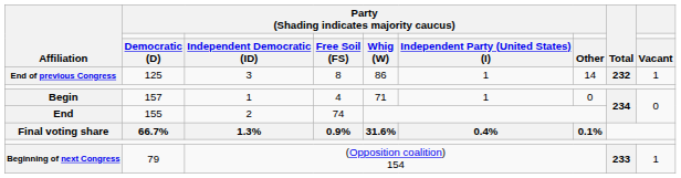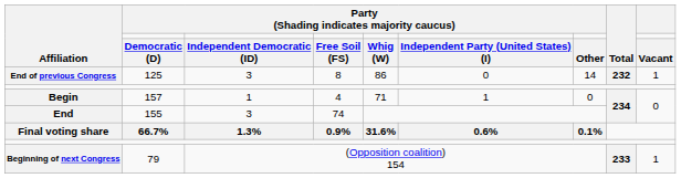 <table class=wikitable style="text-align:center">
 <tr valign=bottom>
 <th rowspan=3>Affiliation</th>
 <th colspan=6>Party <div>(Shading indicates majority caucus)</div></th>
 <th rowspan=3>Total</th>
 <th></th>
 </tr>
 <tr style="height:5px">
 <td></td>
 <td></td>
 <td></td>
 <td></td>
 <td></td>
 <td></td>
 <td></td>
 </tr>
 <tr valign=bottom>
 <th><a href='#'>Democratic</a><br>(D)</th>
 <th><a href='#'>Independent Democratic</a><br>(ID)</th>
 <th><a href='#'>Free Soil</a><br>(FS)</th>
 <th><a href='#'>Whig</a><br>(W)</th>
 <th><a href='#'>Independent Party (United States)</a><br>(I)</th>
 <th>Other</th>
 <th>Vacant</th>
 </tr>
 <tr>
 <th style="white-space:nowrap; font-size:80%;">End of <a href='#'>previous Congress</a></th>
 <td>125</td>
 <td>3</td>
 <td>8</td>
 <td>86</td>
-<td>1</td>
+<td>0</td>
 <td>14</td>
 <th>232</th>
 <td>1</td>
 </tr>
 <tr>
 <td colspan=9></td>
 </tr>
 <tr>
 <th>Begin</th>
 <td>157</td>
 <td>1</td>
 <td>4</td>
 <td>71</td>
 <td>1</td>
 <td>0</td>
 <th rowspan=2>234</th>
 <td rowspan=2>0</td>
 </tr>
 <tr>
 <th>End</th>
 <td>155</td>
-<td>2</td>
+<td>3</td>
 <td>74</td>
 </tr>
 <tr>
 <th>Final voting share</th>
 <th>66.7%</th>
 <th>1.3%</th>
 <th>0.9%</th>
 <th>31.6%</th>
-<th>0.4%</th>
+<th>0.6%</th>
 <th>0.1%</th>
 <td colspan=2></td>
 </tr>
 <tr>
 <td colspan=9></td>
 </tr>
 <tr>
 <th style="white-space:nowrap; font-size:80%;">Beginning of <a href='#'>next Congress</a></th>
 <td>79</td>
 <td colspan=5 >(<a href='#'>Opposition coalition</a>)<br>154</td>
 <th>233</th>
 <td>1</td>
 </tr>
 </table>
